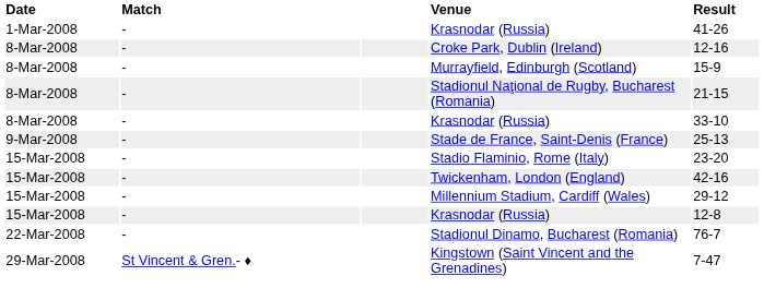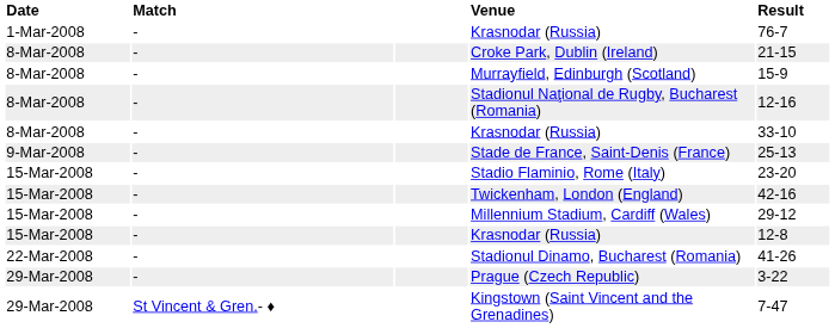 <table>
 <tr ---->
 <td width="130"><strong>Date</strong></td>
 <td width="275"><strong>Match</strong></td>
 <td width="75"></td>
 <td width="300"><strong>Venue</strong></td>
 <td width="75"><strong>Result</strong></td>
 </tr>
 <tr ---->
 <td>1-Mar-2008</td>
 <td><strong></strong> - </td>
 <td><br></td>
 <td><a href='#'>Krasnodar</a> (<a href='#'>Russia</a>)</td>
-<td>41-26</td>
+<td>76-7</td>
 </tr>
 <tr ---- bgcolor="#eeeeee">
 <td>8-Mar-2008</td>
 <td>  - <strong></strong></td>
 <td><br></td>
 <td><a href='#'>Croke Park</a>, <a href='#'>Dublin</a> (<a href='#'>Ireland</a>)</td>
-<td>12-16</td>
+<td>21-15</td>
 </tr>
 <tr ---->
 <td>8-Mar-2008</td>
 <td><strong></strong> - </td>
 <td><br></td>
 <td><a href='#'>Murrayfield</a>, <a href='#'>Edinburgh</a> (<a href='#'>Scotland</a>)</td>
 <td>15-9</td>
 </tr>
 <tr ---- bgcolor="#eeeeee">
 <td>8-Mar-2008</td>
 <td><strong></strong> - </td>
 <td><br> </td>
 <td><a href='#'>Stadionul Naţional de Rugby</a>, <a href='#'>Bucharest</a> (<a href='#'>Romania</a>)</td>
-<td>21-15</td>
+<td>12-16</td>
 </tr>
 <tr ---->
 <td>8-Mar-2008</td>
 <td><strong></strong> - </td>
 <td><br> </td>
 <td><a href='#'>Krasnodar</a> (<a href='#'>Russia</a>)</td>
 <td>33-10</td>
 </tr>
 <tr ---- bgcolor="#eeeeee">
 <td>9-Mar-2008</td>
 <td><strong></strong> - </td>
 <td><br></td>
 <td><a href='#'>Stade de France</a>, <a href='#'>Saint-Denis</a> (<a href='#'>France</a>)</td>
 <td>25-13</td>
 </tr>
 <tr --->
 <td>15-Mar-2008</td>
 <td><strong></strong> - </td>
 <td><br></td>
 <td><a href='#'>Stadio Flaminio</a>, <a href='#'>Rome</a> (<a href='#'>Italy</a>)</td>
 <td>23-20</td>
 </tr>
 <tr ---- bgcolor="#eeeeee">
 <td>15-Mar-2008</td>
 <td><strong></strong> - </td>
 <td><br></td>
 <td><a href='#'>Twickenham</a>, <a href='#'>London</a> (<a href='#'>England</a>)</td>
 <td>42-16</td>
 </tr>
 <tr ---->
 <td>15-Mar-2008</td>
 <td><strong></strong> - </td>
 <td><br></td>
 <td><a href='#'>Millennium Stadium</a>, <a href='#'>Cardiff</a> (<a href='#'>Wales</a>)</td>
 <td>29-12</td>
 </tr>
 <tr ---- bgcolor="#eeeeee">
 <td>15-Mar-2008</td>
 <td><strong></strong> - </td>
 <td><br> </td>
 <td><a href='#'>Krasnodar</a> (<a href='#'>Russia</a>)</td>
 <td>12-8</td>
 </tr>
 <tr ---->
 <td>22-Mar-2008</td>
 <td><strong></strong> - </td>
 <td><br> </td>
 <td><a href='#'>Stadionul Dinamo</a>, <a href='#'>Bucharest</a> (<a href='#'>Romania</a>)</td>
-<td>76-7</td>
+<td>41-26</td>
+</tr>
+<tr ---- bgcolor="#eeeeee">
+<td>29-Mar-2008</td>
+<td> - <strong></strong></td>
+<td><br></td>
+<td><a href='#'>Prague</a> (<a href='#'>Czech Republic</a>)</td>
+<td>3-22</td>
 </tr>
 <tr ---->
 <td>29-Mar-2008</td>
 <td> <a href='#'>St Vincent & Gren.</a>- <strong></strong> ♦</td>
 <td><br></td>
 <td><a href='#'>Kingstown</a> (<a href='#'>Saint Vincent and the Grenadines</a>)</td>
 <td>7-47</td>
 </tr>
 </table>
